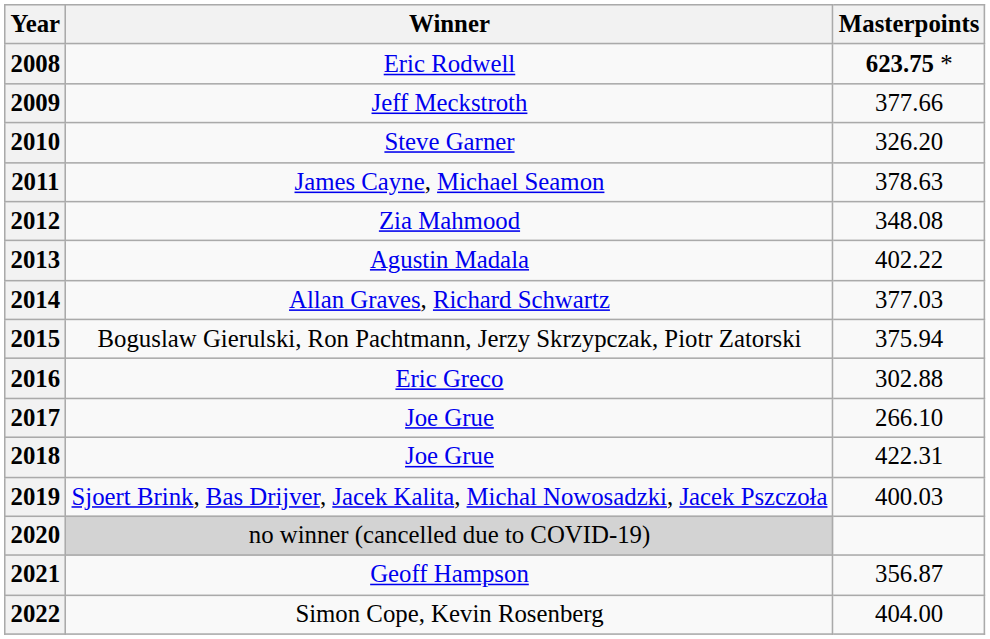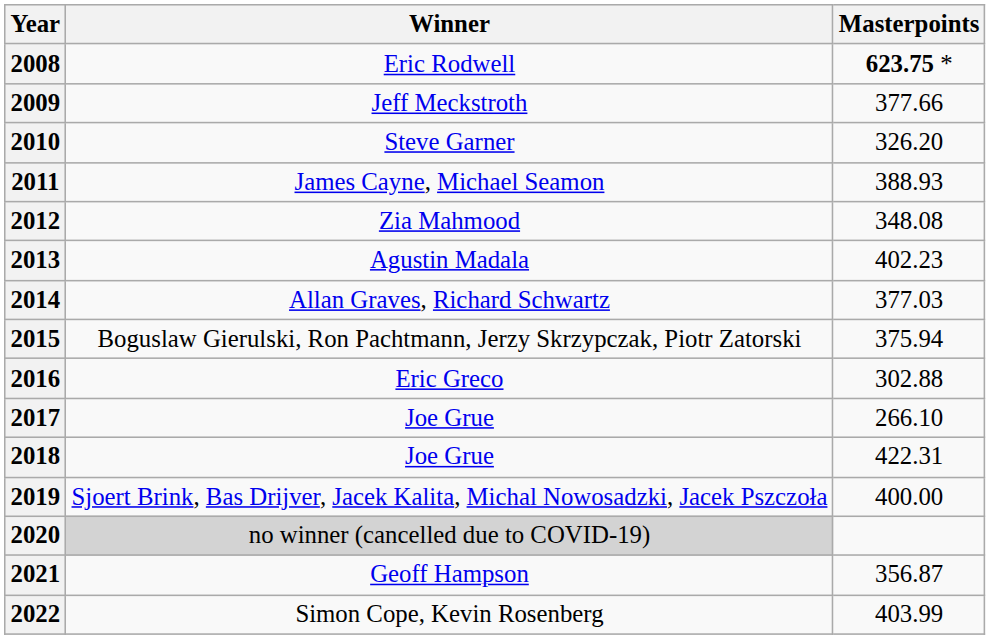 <table class="sortable wikitable" style="text-align:center">
 <tr>
 <th>Year</th>
 <th>Winner</th>
 <th>Masterpoints</th>
 </tr>
 <tr>
 <th>2008</th>
 <td><a href='#'>Eric Rodwell</a></td>
 <td><strong>623.75</strong> *</td>
 </tr>
 <tr>
 <th>2009</th>
 <td><a href='#'>Jeff Meckstroth</a></td>
 <td>377.66</td>
 </tr>
 <tr>
 <th>2010</th>
 <td><a href='#'>Steve Garner</a></td>
 <td>326.20</td>
 </tr>
 <tr>
 <th>2011</th>
 <td><a href='#'>James Cayne</a>, <a href='#'>Michael Seamon</a></td>
-<td>378.63</td>
+<td>388.93</td>
 </tr>
 <tr>
 <th>2012</th>
 <td><a href='#'>Zia Mahmood</a></td>
 <td>348.08</td>
 </tr>
 <tr>
 <th>2013</th>
 <td><a href='#'>Agustin Madala</a></td>
-<td>402.22</td>
+<td>402.23</td>
 </tr>
 <tr>
 <th>2014</th>
 <td><a href='#'>Allan Graves</a>, <a href='#'>Richard Schwartz</a></td>
 <td>377.03</td>
 </tr>
 <tr>
 <th>2015</th>
 <td>Boguslaw Gierulski, Ron Pachtmann, Jerzy Skrzypczak, Piotr Zatorski</td>
 <td>375.94</td>
 </tr>
 <tr>
 <th>2016</th>
 <td><a href='#'>Eric Greco</a></td>
 <td>302.88</td>
 </tr>
 <tr>
 <th>2017</th>
 <td><a href='#'>Joe Grue</a></td>
 <td>266.10</td>
 </tr>
 <tr>
 <th>2018</th>
 <td><a href='#'>Joe Grue</a></td>
 <td>422.31</td>
 </tr>
 <tr>
 <th>2019</th>
 <td><a href='#'>Sjoert Brink</a>, <a href='#'>Bas Drijver</a>, <a href='#'>Jacek Kalita</a>, <a href='#'>Michal Nowosadzki</a>, <a href='#'>Jacek Pszczoła</a></td>
-<td>400.03</td>
+<td>400.00</td>
 </tr>
 <tr>
 <th>2020</th>
 <td style="background: lightgrey;">no winner (cancelled due to COVID-19)</td>
 <td></td>
 </tr>
 <tr>
 <th>2021</th>
 <td><a href='#'>Geoff Hampson</a></td>
 <td>356.87</td>
 </tr>
 <tr>
 <th>2022</th>
 <td>Simon Cope, Kevin Rosenberg</td>
-<td>404.00</td>
+<td>403.99</td>
 </tr>
 </table>
